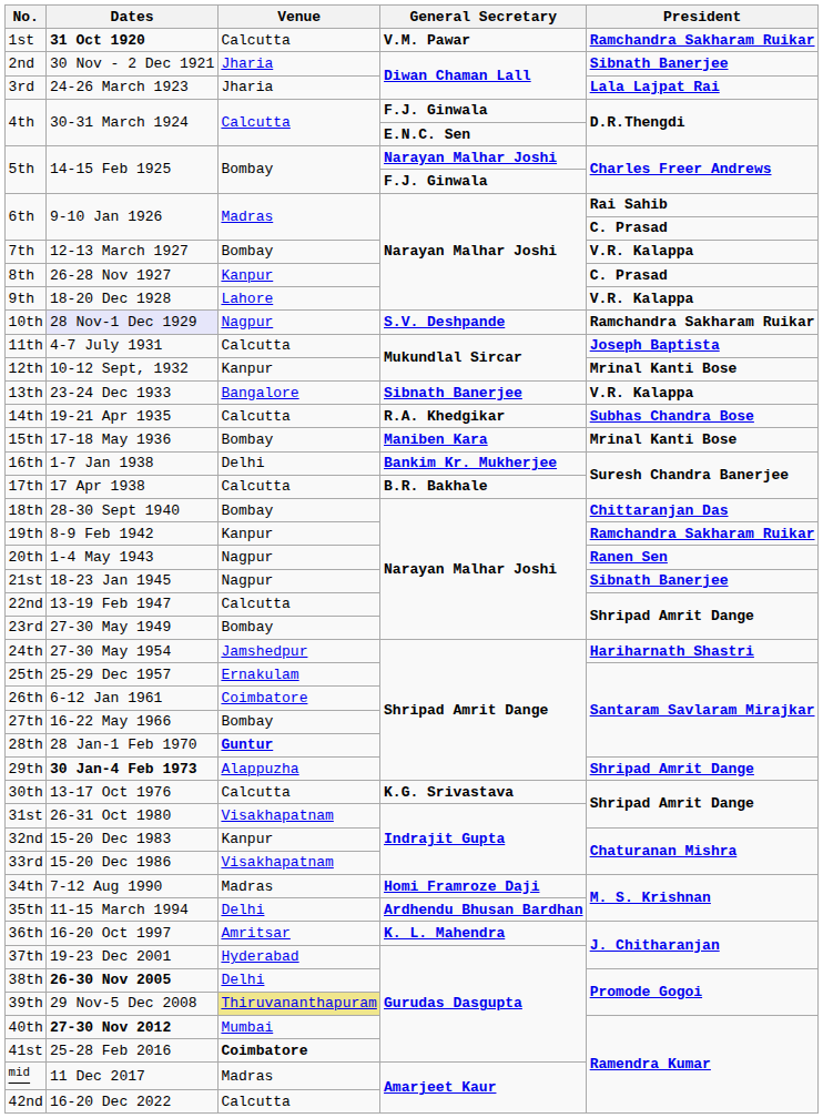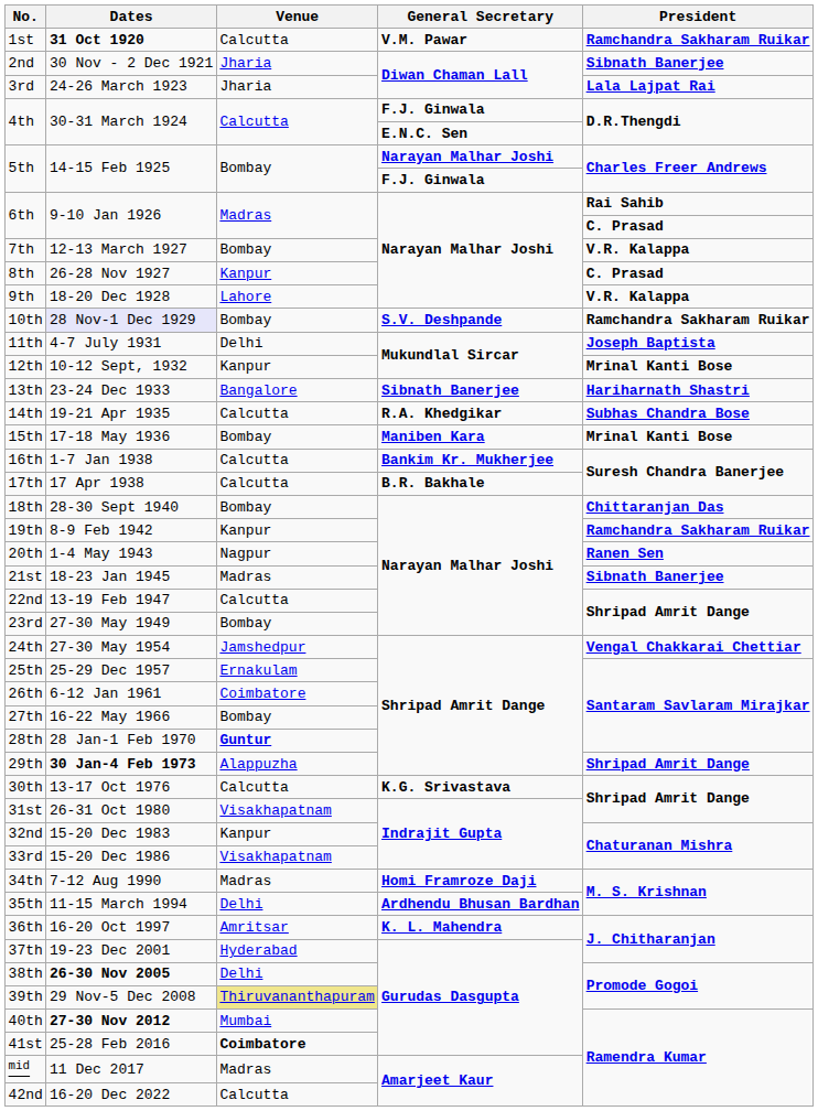 <table class="wikitable">
 <tr>
 <th>No.</th>
 <th>Dates</th>
 <th>Venue</th>
 <th>General Secretary</th>
 <th>President</th>
 </tr>
 <tr>
 <td>1st</td>
 <td><strong>31 Oct 1920</strong></td>
 <td>Calcutta</td>
 <td><strong>V.M. Pawar</strong></td>
 <td><strong><a href='#'>Ramchandra Sakharam Ruikar</a></strong></td>
 </tr>
 <tr>
 <td>2nd</td>
 <td>30 Nov - 2 Dec 1921</td>
 <td><a href='#'>Jharia</a></td>
 <td rowspan="2"><strong><a href='#'>Diwan Chaman Lall</a></strong></td>
 <td><strong><a href='#'>Sibnath Banerjee</a></strong></td>
 </tr>
 <tr>
 <td>3rd</td>
 <td>24-26 March 1923</td>
 <td>Jharia</td>
 <td><strong><a href='#'>Lala Lajpat Rai</a></strong></td>
 </tr>
 <tr>
 <td rowspan="2">4th</td>
 <td rowspan="2">30-31 March 1924</td>
 <td rowspan="2"><a href='#'>Calcutta</a></td>
 <td><strong>F.J. Ginwala</strong></td>
 <td rowspan="2"><strong>D.R.Thengdi</strong></td>
 </tr>
 <tr>
 <td><strong>E.N.C. Sen</strong></td>
 </tr>
 <tr>
 <td rowspan="2">5th</td>
 <td rowspan="2">14-15 Feb 1925</td>
 <td rowspan="2">Bombay</td>
 <td><strong><a href='#'>Narayan Malhar Joshi</a></strong></td>
 <td rowspan="2"><strong><a href='#'>Charles Freer Andrews</a></strong></td>
 </tr>
 <tr>
 <td><strong>F.J. Ginwala</strong></td>
 </tr>
 <tr>
 <td rowspan="2">6th</td>
 <td rowspan="2">9-10 Jan 1926</td>
 <td rowspan="2"><a href='#'>Madras</a></td>
 <td rowspan="5"><strong>Narayan Malhar Joshi</strong></td>
 <td><strong>Rai Sahib</strong></td>
 </tr>
 <tr>
 <td><strong>C. Prasad</strong></td>
 </tr>
 <tr>
 <td>7th</td>
 <td>12-13 March 1927</td>
 <td>Bombay</td>
 <td><strong>V.R. Kalappa</strong></td>
 </tr>
 <tr>
 <td>8th</td>
 <td>26-28 Nov 1927</td>
 <td><a href='#'>Kanpur</a></td>
 <td><strong>C. Prasad</strong></td>
 </tr>
 <tr>
 <td>9th</td>
 <td>18-20 Dec 1928</td>
 <td><a href='#'>Lahore</a></td>
 <td><strong>V.R. Kalappa</strong></td>
 </tr>
 <tr>
 <td>10th</td>
 <td style="background: lavender;">28 Nov-1 Dec 1929</td>
-<td><a href='#'>Nagpur</a></td>
+<td>Bombay</td>
 <td><strong><a href='#'>S.V. Deshpande</a></strong></td>
 <td><strong>Ramchandra Sakharam Ruikar</strong></td>
 </tr>
 <tr>
 <td>11th</td>
 <td>4-7 July 1931</td>
-<td>Calcutta</td>
+<td>Delhi</td>
 <td rowspan="2"><strong>Mukundlal Sircar</strong></td>
 <td><strong><a href='#'>Joseph Baptista</a></strong></td>
 </tr>
 <tr>
 <td>12th</td>
 <td>10-12 Sept, 1932</td>
 <td>Kanpur</td>
 <td><strong>Mrinal Kanti Bose</strong></td>
 </tr>
 <tr>
 <td>13th</td>
 <td>23-24 Dec 1933</td>
 <td><a href='#'>Bangalore</a></td>
 <td><strong><a href='#'>Sibnath Banerjee</a></strong></td>
-<td><strong>V.R. Kalappa</strong></td>
+<td><a href='#'><strong>Hariharnath Shastri</strong></a></td>
 </tr>
 <tr>
 <td>14th</td>
 <td>19-21 Apr 1935</td>
 <td>Calcutta</td>
 <td><strong>R.A. Khedgikar</strong></td>
 <td><strong><a href='#'>Subhas Chandra Bose</a></strong></td>
 </tr>
 <tr>
 <td>15th</td>
 <td>17-18 May 1936</td>
 <td>Bombay</td>
 <td><strong><a href='#'>Maniben Kara</a></strong></td>
 <td><strong>Mrinal Kanti Bose</strong></td>
 </tr>
 <tr>
 <td>16th</td>
 <td>1-7 Jan 1938</td>
-<td>Delhi</td>
+<td>Calcutta</td>
 <td><a href='#'><strong>Bankim Kr. Mukherjee</strong></a></td>
 <td rowspan="2"><strong>Suresh Chandra Banerjee</strong></td>
 </tr>
 <tr>
 <td>17th</td>
 <td>17 Apr 1938</td>
 <td>Calcutta</td>
 <td><strong>B.R. Bakhale</strong></td>
 </tr>
 <tr>
 <td>18th</td>
 <td>28-30 Sept 1940</td>
 <td>Bombay</td>
 <td rowspan="6"><strong>Narayan Malhar Joshi</strong></td>
 <td><strong><a href='#'>Chittaranjan Das</a></strong></td>
 </tr>
 <tr>
 <td>19th</td>
 <td>8-9 Feb 1942</td>
 <td>Kanpur</td>
 <td><strong><a href='#'>Ramchandra Sakharam Ruikar</a></strong></td>
 </tr>
 <tr>
 <td>20th</td>
 <td>1-4 May 1943</td>
 <td>Nagpur</td>
 <td><strong><a href='#'>Ranen Sen</a></strong></td>
 </tr>
 <tr>
 <td>21st</td>
 <td>18-23 Jan 1945</td>
-<td>Nagpur</td>
+<td>Madras</td>
 <td><strong><a href='#'>Sibnath Banerjee</a></strong></td>
 </tr>
 <tr>
 <td>22nd</td>
 <td>13-19 Feb 1947</td>
 <td>Calcutta</td>
 <td rowspan="2"><strong>Shripad Amrit Dange</strong></td>
 </tr>
 <tr>
 <td>23rd</td>
 <td>27-30 May 1949</td>
 <td>Bombay</td>
 </tr>
 <tr>
 <td>24th</td>
 <td>27-30 May 1954</td>
 <td><a href='#'>Jamshedpur</a></td>
 <td rowspan="6"><strong>Shripad Amrit Dange</strong></td>
-<td><a href='#'><strong>Hariharnath Shastri</strong></a></td>
+<td><a href='#'><strong>Vengal Chakkarai Chettiar</strong></a></td>
 </tr>
 <tr>
 <td>25th</td>
 <td>25-29 Dec 1957</td>
 <td><a href='#'>Ernakulam</a></td>
 <td rowspan="4"><a href='#'><strong>Santaram Savlaram Mirajkar</strong></a></td>
 </tr>
 <tr>
 <td>26th</td>
 <td>6-12 Jan 1961</td>
 <td><a href='#'>Coimbatore</a></td>
 </tr>
 <tr>
 <td>27th</td>
 <td>16-22 May 1966</td>
 <td>Bombay</td>
 </tr>
 <tr>
 <td>28th</td>
 <td>28 Jan-1 Feb 1970</td>
 <td><strong><a href='#'>Guntur</a></strong></td>
 </tr>
 <tr>
 <td>29th</td>
 <td><strong>30 Jan-4 Feb 1973</strong></td>
 <td><a href='#'>Alappuzha</a></td>
 <td><strong><a href='#'>Shripad Amrit Dange</a></strong></td>
 </tr>
 <tr>
 <td>30th</td>
 <td>13-17 Oct 1976</td>
 <td>Calcutta</td>
 <td><strong>K.G. Srivastava</strong></td>
 <td rowspan="2"><strong>Shripad Amrit Dange</strong></td>
 </tr>
 <tr>
 <td>31st</td>
 <td>26-31 Oct 1980</td>
 <td><a href='#'>Visakhapatnam</a></td>
 <td rowspan="3"><strong><a href='#'>Indrajit Gupta</a></strong></td>
 </tr>
 <tr>
 <td>32nd</td>
 <td>15-20 Dec 1983</td>
 <td>Kanpur</td>
 <td rowspan="2"><strong><a href='#'>Chaturanan Mishra</a></strong></td>
 </tr>
 <tr>
 <td>33rd</td>
 <td>15-20 Dec 1986</td>
 <td><a href='#'>Visakhapatnam</a></td>
 </tr>
 <tr>
 <td>34th</td>
 <td>7-12 Aug 1990</td>
 <td>Madras</td>
 <td><a href='#'><strong>Homi Framroze Daji</strong></a></td>
 <td rowspan="2"><a href='#'><strong>M. S. Krishnan</strong></a></td>
 </tr>
 <tr>
 <td>35th</td>
 <td>11-15 March 1994</td>
 <td><a href='#'>Delhi</a></td>
 <td><a href='#'><strong>Ardhendu Bhusan Bardhan</strong></a></td>
 </tr>
 <tr>
 <td>36th</td>
 <td>16-20 Oct 1997</td>
 <td><a href='#'>Amritsar</a></td>
 <td><strong><a href='#'>K. L. Mahendra</a></strong></td>
 <td rowspan="2"><strong><a href='#'>J. Chitharanjan</a></strong></td>
 </tr>
 <tr>
 <td>37th</td>
 <td>19-23 Dec 2001</td>
 <td><a href='#'>Hyderabad</a></td>
 <td rowspan="5"><strong><a href='#'>Gurudas Dasgupta</a></strong></td>
 </tr>
 <tr>
 <td>38th</td>
 <td><strong>26-30 Nov 2005</strong></td>
 <td><a href='#'>Delhi</a></td>
 <td rowspan="2"><strong><a href='#'>Promode Gogoi</a></strong></td>
 </tr>
 <tr>
 <td>39th</td>
 <td>29 Nov-5 Dec 2008</td>
 <td style="background: khaki;"><a href='#'>Thiruvananthapuram</a></td>
 </tr>
 <tr>
 <td>40th</td>
 <td><strong>27-30 Nov 2012</strong></td>
 <td><a href='#'>Mumbai</a></td>
 <td rowspan="4"><a href='#'><strong>Ramendra Kumar</strong></a></td>
 </tr>
 <tr>
 <td>41st</td>
 <td>25-28 Feb 2016</td>
 <td><strong>Coimbatore</strong></td>
 </tr>
 <tr>
 <td><u><sup>mid</sup></u></td>
 <td>11 Dec 2017</td>
 <td>Madras</td>
 <td rowspan="2"><strong><a href='#'>Amarjeet Kaur</a></strong></td>
 </tr>
 <tr>
 <td>42nd</td>
 <td>16-20 Dec 2022</td>
 <td>Calcutta</td>
 </tr>
 </table>
